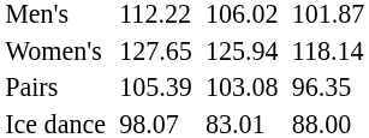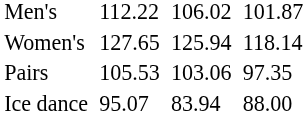 <table>
 <tr>
 <td>Men's</td>
 <td></td>
 <td>112.22</td>
 <td></td>
 <td>106.02</td>
 <td></td>
 <td>101.87</td>
 </tr>
 <tr>
 <td>Women's</td>
 <td></td>
 <td>127.65</td>
 <td></td>
 <td>125.94</td>
 <td></td>
 <td>118.14</td>
 </tr>
 <tr>
 <td>Pairs</td>
 <td></td>
-<td>105.39</td>
+<td>105.53</td>
 <td></td>
-<td>103.08</td>
+<td>103.06</td>
 <td></td>
-<td>96.35</td>
+<td>97.35</td>
 </tr>
 <tr>
 <td>Ice dance</td>
 <td></td>
-<td>98.07</td>
+<td>95.07</td>
 <td></td>
-<td>83.01</td>
+<td>83.94</td>
 <td></td>
 <td>88.00</td>
 </tr>
 </table>
